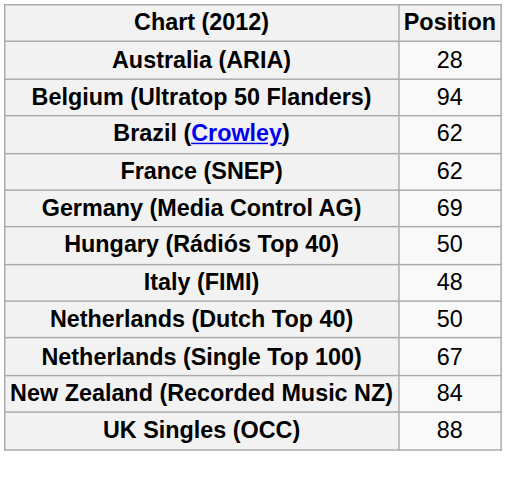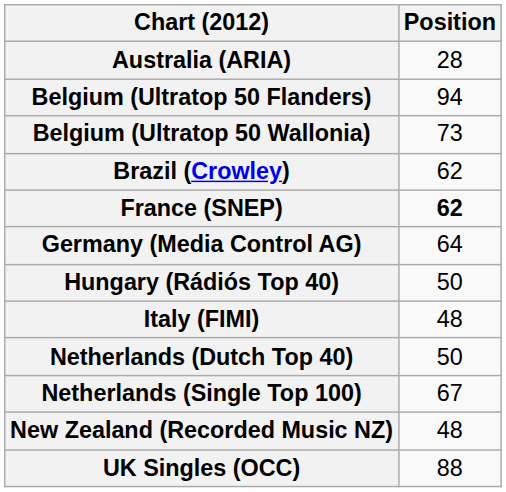 <table class="wikitable plainrowheaders sortable" style="text-align:center;">
 <tr>
 <th scope="col">Chart (2012)</th>
 <th scope="col">Position</th>
 </tr>
 <tr>
 <th scope="row">Australia (ARIA)</th>
 <td>28</td>
 </tr>
 <tr>
 <th scope="row">Belgium (Ultratop 50 Flanders)</th>
 <td>94</td>
 </tr>
 <tr>
+<th scope="row">Belgium (Ultratop 50 Wallonia)</th>
+<td>73</td>
+</tr>
+<tr>
 <th scope="row">Brazil (<a href='#'>Crowley</a>)</th>
 <td>62</td>
 </tr>
 <tr>
 <th scope="row">France (SNEP)</th>
-<td>62</td>
+<td><strong>62</strong></td>
 </tr>
 <tr>
 <th scope="row">Germany (Media Control AG)</th>
-<td>69</td>
+<td>64</td>
 </tr>
 <tr>
 <th scope="row">Hungary (Rádiós Top 40)</th>
 <td>50</td>
 </tr>
 <tr>
 <th scope="row">Italy (FIMI)</th>
 <td>48</td>
 </tr>
 <tr>
 <th scope="row">Netherlands (Dutch Top 40)</th>
 <td>50</td>
 </tr>
 <tr>
 <th scope="row">Netherlands (Single Top 100)</th>
 <td>67</td>
 </tr>
 <tr>
 <th scope="row">New Zealand (Recorded Music NZ)</th>
-<td>84</td>
+<td>48</td>
 </tr>
 <tr>
 <th scope="row">UK Singles (OCC)</th>
 <td>88</td>
 </tr>
 </table>
